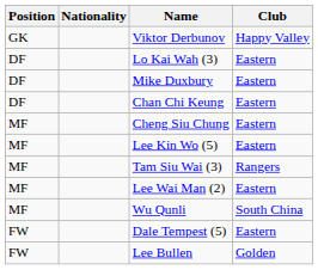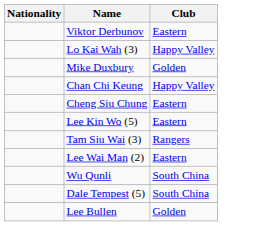 <table class="wikitable">
 <tr>
-<th>Position</th>
 <th>Nationality</th>
 <th>Name</th>
 <th>Club</th>
 </tr>
 <tr>
-<td>GK</td>
 <td></td>
 <td><a href='#'>Viktor Derbunov</a></td>
+<td><a href='#'>Eastern</a></td>
+</tr>
+<tr>
+<td></td>
+<td><a href='#'>Lo Kai Wah</a> (3)</td>
 <td><a href='#'>Happy Valley</a></td>
 </tr>
 <tr>
-<td>DF</td>
 <td></td>
-<td><a href='#'>Lo Kai Wah</a> (3)</td>
-<td><a href='#'>Eastern</a></td>
+<td><a href='#'>Mike Duxbury</a></td>
+<td><a href='#'>Golden</a></td>
 </tr>
 <tr>
-<td>DF</td>
 <td></td>
-<td><a href='#'>Mike Duxbury</a></td>
-<td><a href='#'>Eastern</a></td>
+<td><a href='#'>Chan Chi Keung</a></td>
+<td><a href='#'>Happy Valley</a></td>
 </tr>
 <tr>
-<td>DF</td>
-<td></td>
-<td><a href='#'>Chan Chi Keung</a></td>
-<td><a href='#'>Eastern</a></td>
-</tr>
-<tr>
-<td>MF</td>
 <td></td>
 <td><a href='#'>Cheng Siu Chung</a></td>
 <td><a href='#'>Eastern</a></td>
 </tr>
 <tr>
-<td>MF</td>
 <td></td>
 <td><a href='#'>Lee Kin Wo</a> (5)</td>
 <td><a href='#'>Eastern</a></td>
 </tr>
 <tr>
-<td>MF</td>
 <td></td>
 <td><a href='#'>Tam Siu Wai</a> (3)</td>
 <td><a href='#'>Rangers</a></td>
 </tr>
 <tr>
-<td>MF</td>
 <td></td>
 <td><a href='#'>Lee Wai Man</a> (2)</td>
 <td><a href='#'>Eastern</a></td>
 </tr>
 <tr>
-<td>MF</td>
 <td></td>
 <td><a href='#'>Wu Qunli</a></td>
 <td><a href='#'>South China</a></td>
 </tr>
 <tr>
-<td>FW</td>
 <td></td>
 <td><a href='#'>Dale Tempest</a> (5)</td>
-<td><a href='#'>Eastern</a></td>
+<td><a href='#'>South China</a></td>
 </tr>
 <tr>
-<td>FW</td>
 <td></td>
 <td><a href='#'>Lee Bullen</a></td>
 <td><a href='#'>Golden</a></td>
 </tr>
 </table>
